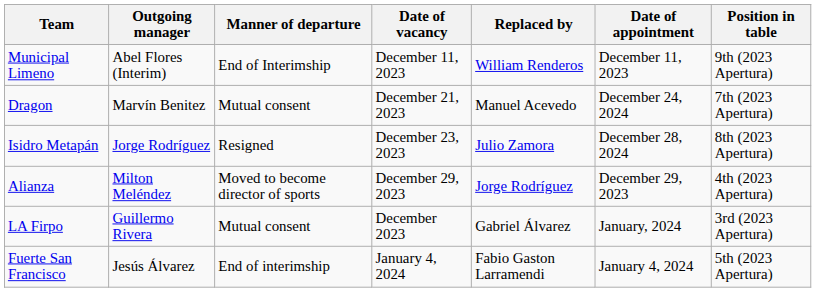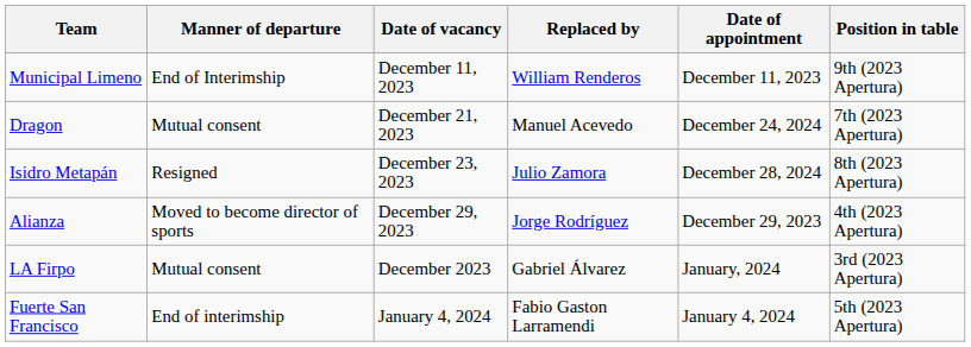 <table class="wikitable">
 <tr>
 <th>Team</th>
-<th>Outgoing manager</th>
 <th>Manner of departure</th>
 <th>Date of vacancy</th>
 <th>Replaced by</th>
 <th>Date of appointment</th>
 <th>Position in table</th>
 </tr>
 <tr>
 <td><a href='#'>Municipal Limeno</a></td>
-<td> Abel Flores (Interim)</td>
 <td>End of Interimship</td>
 <td>December 11, 2023</td>
 <td> <a href='#'>William Renderos</a> </td>
 <td>December 11, 2023</td>
 <td>9th (2023 Apertura)</td>
 </tr>
 <tr>
 <td><a href='#'>Dragon</a></td>
-<td> Marvín Benitez</td>
 <td>Mutual consent</td>
 <td>December 21, 2023</td>
 <td> Manuel Acevedo </td>
 <td>December 24, 2024</td>
 <td>7th (2023 Apertura)</td>
 </tr>
 <tr>
 <td><a href='#'>Isidro Metapán</a></td>
-<td> <a href='#'>Jorge Rodríguez</a> </td>
 <td>Resigned</td>
 <td>December 23, 2023</td>
 <td> <a href='#'>Julio Zamora</a></td>
 <td>December 28, 2024</td>
 <td>8th (2023 Apertura)</td>
 </tr>
 <tr>
 <td><a href='#'>Alianza</a></td>
-<td> <a href='#'>Milton Meléndez</a></td>
 <td>Moved to become director of sports</td>
 <td>December 29, 2023</td>
 <td> <a href='#'>Jorge Rodríguez</a></td>
 <td>December 29, 2023</td>
 <td>4th (2023 Apertura)</td>
 </tr>
 <tr>
 <td><a href='#'>LA Firpo</a></td>
-<td> <a href='#'>Guillermo Rivera</a></td>
 <td>Mutual consent</td>
 <td>December 2023</td>
 <td> Gabriel Álvarez</td>
 <td>January, 2024</td>
 <td>3rd (2023 Apertura)</td>
 </tr>
 <tr>
 <td><a href='#'>Fuerte San Francisco</a></td>
-<td> Jesús Álvarez</td>
 <td>End of interimship</td>
 <td>January 4, 2024</td>
 <td> Fabio Gaston Larramendi</td>
 <td>January 4, 2024</td>
 <td>5th (2023 Apertura)</td>
 </tr>
 </table>
